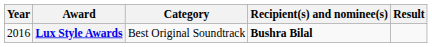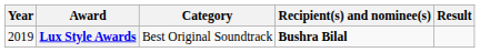 <table class="wikitable plainrowheaders sortable" style="font-size: 95%;">
 <tr>
 <th scope="col">Year</th>
 <th scope="col">Award</th>
 <th scope="col">Category</th>
 <th scope="col">Recipient(s) and nominee(s)</th>
 <th scope="col">Result</th>
 </tr>
 <tr>
-<td>2016</td>
+<td>2019</td>
 <th><a href='#'>Lux Style Awards</a></th>
 <td>Best Original Soundtrack</td>
 <td><strong>Bushra Bilal</strong></td>
 <td></td>
 </tr>
 </table>
